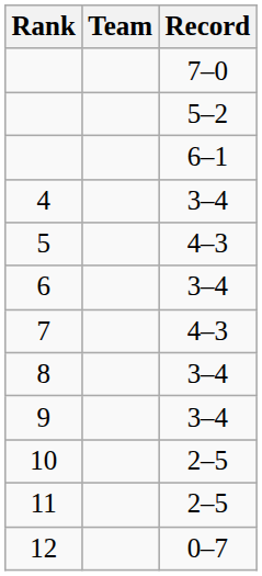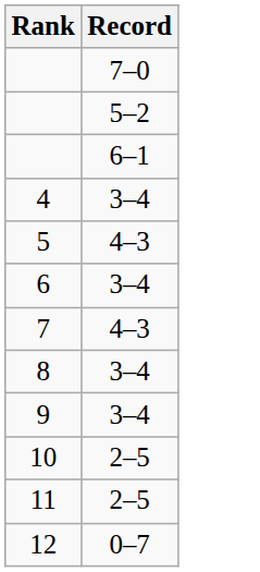 <table class="wikitable">
 <tr>
 <th>Rank</th>
-<th>Team</th>
 <th>Record</th>
 </tr>
 <tr>
 <td align=center></td>
-<td></td>
 <td align=center>7–0</td>
 </tr>
 <tr>
 <td align=center></td>
-<td></td>
 <td align=center>5–2</td>
 </tr>
 <tr>
 <td align=center></td>
-<td></td>
 <td align=center>6–1</td>
 </tr>
 <tr>
 <td align=center>4</td>
-<td></td>
 <td align=center>3–4</td>
 </tr>
 <tr>
 <td align=center>5</td>
-<td></td>
 <td align=center>4–3</td>
 </tr>
 <tr>
 <td align=center>6</td>
-<td></td>
 <td align=center>3–4</td>
 </tr>
 <tr>
 <td align=center>7</td>
-<td></td>
 <td align=center>4–3</td>
 </tr>
 <tr>
 <td align=center>8</td>
-<td></td>
 <td align=center>3–4</td>
 </tr>
 <tr>
 <td align=center>9</td>
-<td></td>
 <td align=center>3–4</td>
 </tr>
 <tr>
 <td align=center>10</td>
-<td></td>
 <td align=center>2–5</td>
 </tr>
 <tr>
 <td align=center>11</td>
-<td></td>
 <td align=center>2–5</td>
 </tr>
 <tr>
 <td align=center>12</td>
-<td></td>
 <td align=center>0–7</td>
 </tr>
 </table>
